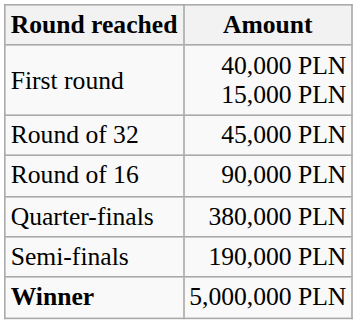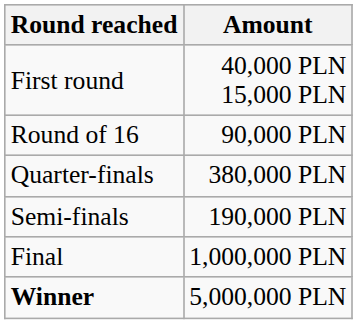 <table class="wikitable" style="text-align:right">
 <tr>
 <th>Round reached</th>
 <th>Amount</th>
 </tr>
 <tr>
 <td align="left">First round</td>
 <td> 40,000 PLN<br> 15,000 PLN</td>
-</tr>
-<tr>
-<td align="left">Round of 32</td>
-<td>45,000 PLN</td>
 </tr>
 <tr>
 <td align="left">Round of 16</td>
 <td>90,000 PLN</td>
 </tr>
 <tr>
 <td align="left">Quarter-finals</td>
 <td>380,000 PLN</td>
 </tr>
 <tr>
 <td align="left">Semi-finals</td>
 <td>190,000 PLN</td>
 </tr>
 <tr>
+<td align="left">Final</td>
+<td>1,000,000 PLN</td>
+</tr>
+<tr>
 <td align="left"><strong>Winner</strong></td>
 <td>5,000,000 PLN</td>
 </tr>
 </table>
